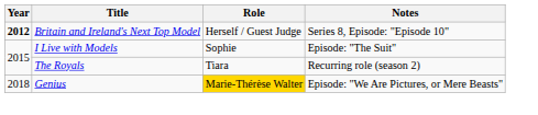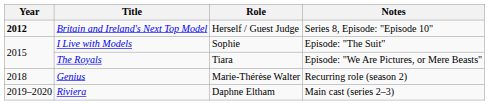 <table class="wikitable sortable">
 <tr>
 <th>Year</th>
 <th>Title</th>
 <th>Role</th>
 <th class="unsortable">Notes</th>
 </tr>
 <tr>
 <td><strong>2012</strong></td>
 <td><em><a href='#'>Britain and Ireland's Next Top Model</a></em></td>
 <td>Herself / Guest Judge</td>
 <td>Series 8, Episode: "Episode 10"</td>
 </tr>
 <tr>
 <td rowspan="2">2015</td>
 <td><em><a href='#'>I Live with Models</a></em></td>
 <td>Sophie</td>
 <td>Episode: "The Suit"</td>
 </tr>
 <tr>
 <td><em><a href='#'>The Royals</a></em></td>
 <td>Tiara</td>
-<td>Recurring role (season 2)</td>
+<td>Episode: "We Are Pictures, or Mere Beasts"</td>
 </tr>
 <tr>
 <td>2018</td>
 <td><em><a href='#'>Genius</a></em></td>
-<td style="background: gold;">Marie-Thérèse Walter</td>
-<td>Episode: "We Are Pictures, or Mere Beasts"</td>
+<td>Marie-Thérèse Walter</td>
+<td>Recurring role (season 2)</td>
+</tr>
+<tr>
+<td>2019–2020</td>
+<td><em><a href='#'>Riviera</a></em></td>
+<td>Daphne Eltham</td>
+<td>Main cast (series 2–3)</td>
 </tr>
 </table>
